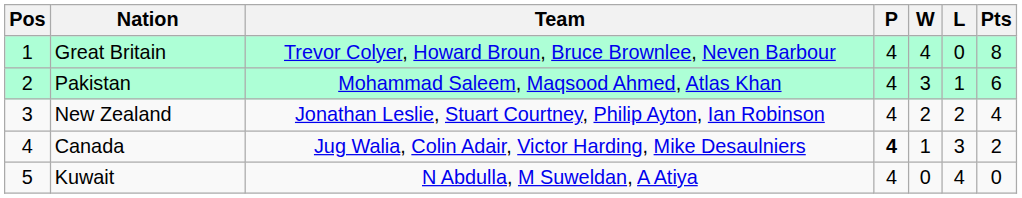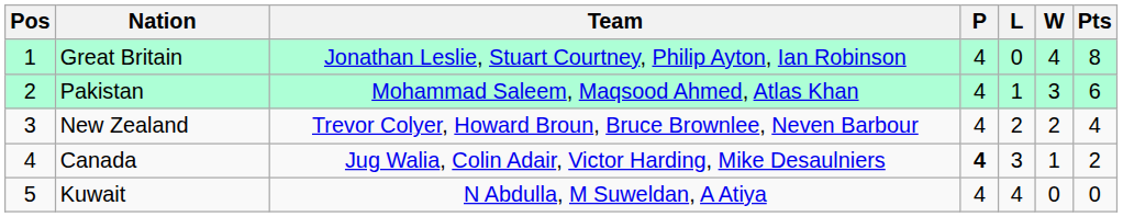 <table class="wikitable" style="font-size: 100%">
 <tr>
 <th width=20>Pos</th>
 <th width=150>Nation</th>
 <th width=500>Team</th>
 <th width=20>P</th>
+<th width=20>L</th>
 <th width=20>W</th>
-<th width=20>L</th>
 <th width=20>Pts</th>
 </tr>
 <tr align=center style="background: #ADFFD6;">
 <td>1</td>
 <td align="left"> Great Britain</td>
-<td><a href='#'>Trevor Colyer</a>, <a href='#'>Howard Broun</a>, <a href='#'>Bruce Brownlee</a>, <a href='#'>Neven Barbour</a></td>
-<td>4</td>
+<td><a href='#'>Jonathan Leslie</a>, <a href='#'>Stuart Courtney</a>, <a href='#'>Philip Ayton</a>, <a href='#'>Ian Robinson</a></td>
 <td>4</td>
 <td>0</td>
+<td>4</td>
 <td>8</td>
 </tr>
 <tr align=center style="background: #ADFFD6;">
 <td>2</td>
 <td align="left"> Pakistan</td>
 <td><a href='#'>Mohammad Saleem</a>, <a href='#'>Maqsood Ahmed</a>, <a href='#'>Atlas Khan</a></td>
 <td>4</td>
+<td>1</td>
 <td>3</td>
-<td>1</td>
 <td>6</td>
 </tr>
 <tr align=center>
 <td>3</td>
 <td align="left"> New Zealand</td>
-<td><a href='#'>Jonathan Leslie</a>, <a href='#'>Stuart Courtney</a>, <a href='#'>Philip Ayton</a>, <a href='#'>Ian Robinson</a></td>
+<td><a href='#'>Trevor Colyer</a>, <a href='#'>Howard Broun</a>, <a href='#'>Bruce Brownlee</a>, <a href='#'>Neven Barbour</a></td>
 <td>4</td>
 <td>2</td>
 <td>2</td>
 <td>4</td>
 </tr>
 <tr align=center>
 <td>4</td>
 <td align="left"> Canada</td>
 <td><a href='#'>Jug Walia</a>, <a href='#'>Colin Adair</a>, <a href='#'>Victor Harding</a>, <a href='#'>Mike Desaulniers</a></td>
 <td><strong>4</strong></td>
+<td>3</td>
 <td>1</td>
-<td>3</td>
 <td>2</td>
 </tr>
 <tr align=center>
 <td>5</td>
 <td align="left"> Kuwait</td>
 <td><a href='#'>N Abdulla</a>, <a href='#'>M Suweldan</a>, <a href='#'>A Atiya</a></td>
 <td>4</td>
+<td>4</td>
 <td>0</td>
-<td>4</td>
 <td>0</td>
 </tr>
 </table>
